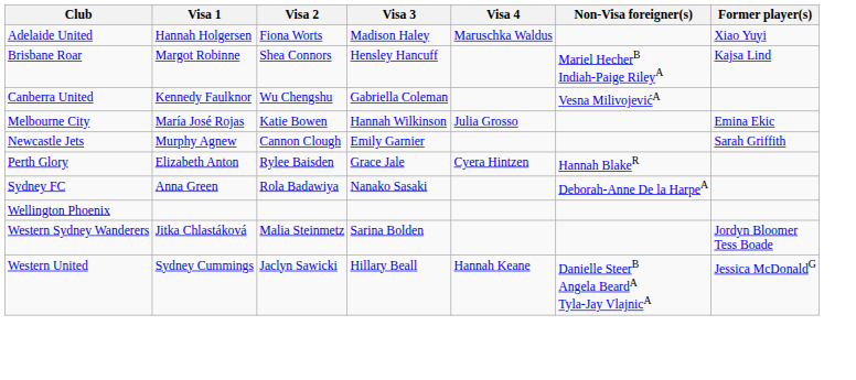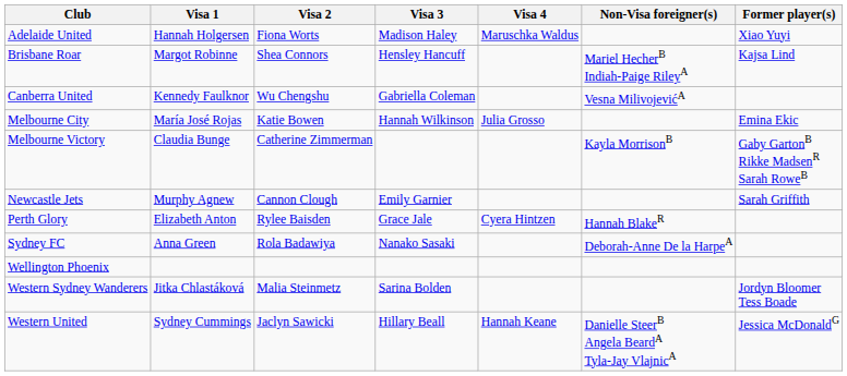 <table class="wikitable sortable">
 <tr>
 <th>Club</th>
 <th>Visa 1</th>
 <th>Visa 2</th>
 <th>Visa 3</th>
 <th>Visa 4</th>
 <th>Non-Visa foreigner(s)</th>
 <th>Former player(s)</th>
 </tr>
 <tr style="vertical-align:top;">
 <td><a href='#'>Adelaide United</a></td>
 <td> <a href='#'>Hannah Holgersen</a></td>
 <td> <a href='#'>Fiona Worts</a></td>
 <td> <a href='#'>Madison Haley</a></td>
 <td> <a href='#'>Maruschka Waldus</a></td>
 <td></td>
 <td> <a href='#'>Xiao Yuyi</a></td>
 </tr>
 <tr style="vertical-align:top;">
 <td><a href='#'>Brisbane Roar</a></td>
 <td> <a href='#'>Margot Robinne</a></td>
 <td> <a href='#'>Shea Connors</a></td>
 <td> <a href='#'>Hensley Hancuff</a></td>
 <td></td>
 <td> <a href='#'>Mariel Hecher</a><sup>B</sup> <br> <a href='#'>Indiah-Paige Riley</a><sup>A</sup></td>
 <td> <a href='#'>Kajsa Lind</a></td>
 </tr>
 <tr style="vertical-align:top;">
 <td><a href='#'>Canberra United</a></td>
 <td> <a href='#'>Kennedy Faulknor</a></td>
 <td> <a href='#'>Wu Chengshu</a></td>
 <td> <a href='#'>Gabriella Coleman</a></td>
 <td></td>
 <td> <a href='#'>Vesna Milivojević</a><sup>A</sup></td>
 <td></td>
 </tr>
 <tr style="vertical-align:top;">
 <td><a href='#'>Melbourne City</a></td>
 <td> <a href='#'>María José Rojas</a></td>
 <td> <a href='#'>Katie Bowen</a></td>
 <td> <a href='#'>Hannah Wilkinson</a></td>
 <td> <a href='#'>Julia Grosso</a></td>
 <td></td>
 <td> <a href='#'>Emina Ekic</a></td>
+</tr>
+<tr style="vertical-align:top;">
+<td><a href='#'>Melbourne Victory</a></td>
+<td> <a href='#'>Claudia Bunge</a></td>
+<td> <a href='#'>Catherine Zimmerman</a></td>
+<td></td>
+<td></td>
+<td> <a href='#'>Kayla Morrison</a><sup>B</sup></td>
+<td> <a href='#'>Gaby Garton</a><sup>B</sup> <br> <a href='#'>Rikke Madsen</a><sup>R</sup> <br> <a href='#'>Sarah Rowe</a><sup>B</sup></td>
 </tr>
 <tr style="vertical-align:top;">
 <td><a href='#'>Newcastle Jets</a></td>
 <td> <a href='#'>Murphy Agnew</a></td>
 <td> <a href='#'>Cannon Clough</a></td>
 <td> <a href='#'>Emily Garnier</a></td>
 <td></td>
 <td></td>
 <td> <a href='#'>Sarah Griffith</a></td>
 </tr>
 <tr style="vertical-align:top;">
 <td><a href='#'>Perth Glory</a></td>
 <td> <a href='#'>Elizabeth Anton</a></td>
 <td> <a href='#'>Rylee Baisden</a></td>
 <td> <a href='#'>Grace Jale</a></td>
 <td> <a href='#'>Cyera Hintzen</a></td>
 <td> <a href='#'>Hannah Blake</a><sup>R</sup></td>
 <td></td>
 </tr>
 <tr style="vertical-align:top;">
 <td><a href='#'>Sydney FC</a></td>
 <td> <a href='#'>Anna Green</a></td>
 <td> <a href='#'>Rola Badawiya</a></td>
 <td> <a href='#'>Nanako Sasaki</a></td>
 <td></td>
 <td> <a href='#'>Deborah-Anne De la Harpe</a><sup>A</sup></td>
 <td></td>
 </tr>
 <tr style="vertical-align:top;">
 <td><a href='#'>Wellington Phoenix</a></td>
 <td></td>
 <td></td>
 <td></td>
 <td></td>
 <td></td>
 <td></td>
 </tr>
 <tr style="vertical-align:top;">
 <td><a href='#'>Western Sydney Wanderers</a></td>
 <td> <a href='#'>Jitka Chlastáková</a></td>
 <td> <a href='#'>Malia Steinmetz</a></td>
 <td> <a href='#'>Sarina Bolden</a></td>
 <td></td>
 <td></td>
 <td> <a href='#'>Jordyn Bloomer</a> <br> <a href='#'>Tess Boade</a></td>
 </tr>
 <tr style="vertical-align:top;">
 <td><a href='#'>Western United</a></td>
 <td> <a href='#'>Sydney Cummings</a></td>
 <td> <a href='#'>Jaclyn Sawicki</a></td>
 <td> <a href='#'>Hillary Beall</a></td>
 <td> <a href='#'>Hannah Keane</a></td>
 <td> <a href='#'>Danielle Steer</a><sup>B</sup> <br> <a href='#'>Angela Beard</a><sup>A</sup> <br> <a href='#'>Tyla-Jay Vlajnic</a><sup>A</sup></td>
 <td> <a href='#'>Jessica McDonald</a><sup>G</sup></td>
 </tr>
 </table>
